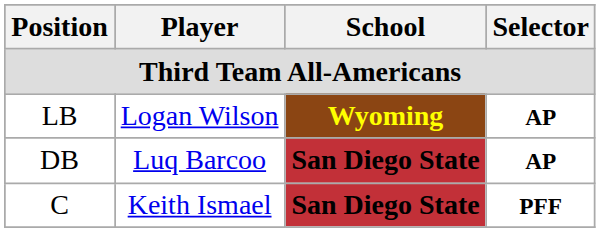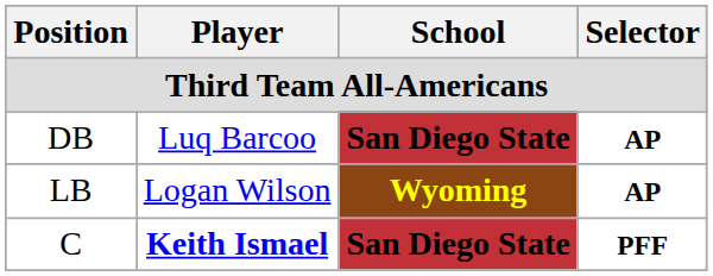 <table class="wikitable">
 <tr>
 <th>Position</th>
 <th>Player</th>
 <th>School</th>
 <th>Selector</th>
 </tr>
 <tr>
 <td colspan="4" style="text-align:center; background:#ddd;"><strong>Third Team All-Americans</strong></td>
 </tr>
 <tr style="text-align:center;">
+<td style="background:white">DB</td>
+<td style="background:white"><a href='#'>Luq Barcoo</a></td>
+<th style="background:#C23038; color:#000000;">San Diego State</th>
+<td style="background:white"><small><strong>AP</strong></small></td>
+</tr>
+<tr style="text-align:center;">
 <td style="background:white">LB</td>
 <td style="background:white"><a href='#'>Logan Wilson</a></td>
 <th style="background:#8B4513; color:#FFFF00;">Wyoming</th>
 <td style="background:white"><small><strong>AP</strong></small></td>
 </tr>
 <tr style="text-align:center;">
-<td style="background:white">DB</td>
-<td style="background:white"><a href='#'>Luq Barcoo</a></td>
-<th style="background:#C23038; color:#000000;">San Diego State</th>
-<td style="background:white"><small><strong>AP</strong></small></td>
-</tr>
-<tr style="text-align:center;">
 <td style="background:white">C</td>
-<td style="background:white"><a href='#'>Keith Ismael</a></td>
+<td style="background:white"><strong><a href='#'>Keith Ismael</a></strong></td>
 <th style="background:#C23038; color:#000000;">San Diego State</th>
 <td style="background:white"><strong><small>PFF</small></strong></td>
 </tr>
 </table>
